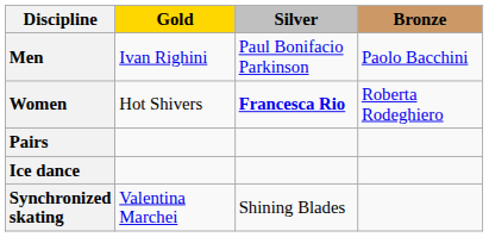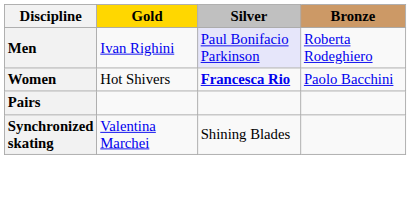 <table class="wikitable unsortable" style="text-align:left; width:70%">
 <tr>
 <th scope="col">Discipline</th>
 <td scope="col" style="text-align:center; width:30%; background:gold"><strong>Gold</strong></td>
 <td scope="col" style="text-align:center; width:30%; background:silver"><strong>Silver</strong></td>
 <td scope="col" style="text-align:center; width:30%; background:#c96"><strong>Bronze</strong></td>
 </tr>
 <tr>
 <th scope="row" style="text-align:left">Men</th>
 <td><a href='#'>Ivan Righini</a></td>
-<td><a href='#'>Paul Bonifacio Parkinson</a></td>
-<td><a href='#'>Paolo Bacchini</a></td>
+<td style="background: lavender;"><a href='#'>Paul Bonifacio Parkinson</a></td>
+<td><a href='#'>Roberta Rodeghiero</a></td>
 </tr>
 <tr>
 <th scope="row" style="text-align:left">Women</th>
 <td>Hot Shivers</td>
 <td><strong><a href='#'>Francesca Rio</a></strong></td>
-<td><a href='#'>Roberta Rodeghiero</a></td>
+<td><a href='#'>Paolo Bacchini</a></td>
 </tr>
 <tr>
 <th scope="row" style="text-align:left">Pairs</th>
-<td></td>
-<td></td>
-<td></td>
-</tr>
-<tr>
-<th scope="row" style="text-align:left">Ice dance</th>
 <td></td>
 <td></td>
 <td></td>
 </tr>
 <tr>
 <th scope="row" style="text-align:left">Synchronized skating</th>
 <td><a href='#'>Valentina Marchei</a></td>
 <td>Shining Blades</td>
 <td></td>
 </tr>
 </table>
